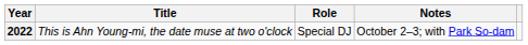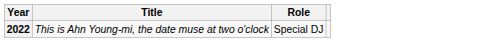 <table class="wikitable plainrowheaders">
 <tr>
 <th scope="col">Year</th>
 <th scope="col">Title</th>
 <th scope="col">Role</th>
-<th scope="col">Notes</th>
 <th scope="col" class="unsortable"></th>
 </tr>
 <tr>
 <th scope="row">2022</th>
 <td><em>This is Ahn Young-mi, the date muse at two o'clock</em></td>
 <td>Special DJ</td>
-<td>October 2–3; with <a href='#'>Park So-dam</a></td>
 <td style="text-align:center"></td>
 </tr>
 </table>
